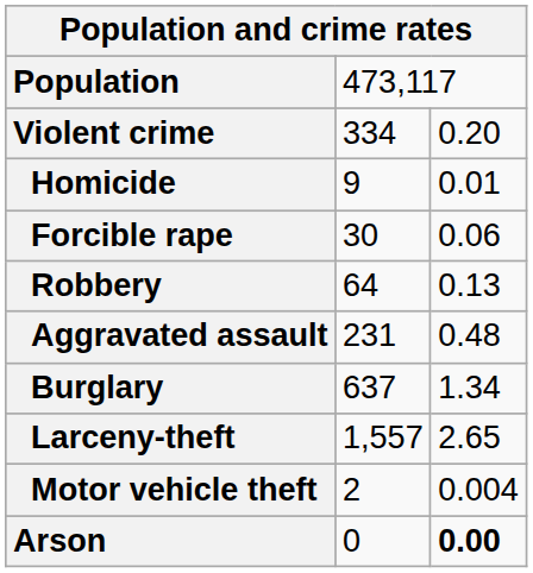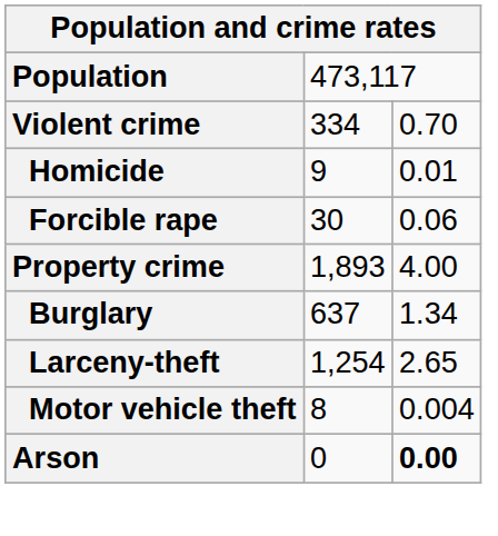 <table class="wikitable collapsible collapsed">
 <tr>
 <th colspan="3">Population and crime rates</th>
 </tr>
 <tr>
 <th scope="row" style="text-align: left;">Population</th>
 <td colspan="2">473,117</td>
 </tr>
 <tr>
 <th scope="row" style="text-align: left;">Violent crime</th>
 <td>334</td>
-<td>0.20</td>
+<td>0.70</td>
 </tr>
 <tr>
 <th scope="row" style="text-align: left;">  Homicide</th>
 <td>9</td>
 <td>0.01</td>
 </tr>
 <tr>
 <th scope="row" style="text-align: left;">  Forcible rape</th>
 <td>30</td>
 <td>0.06</td>
 </tr>
 <tr>
-<th scope="row" style="text-align: left;">  Robbery</th>
-<td>64</td>
-<td>0.13</td>
-</tr>
-<tr>
-<th scope="row" style="text-align: left;">  Aggravated assault</th>
-<td>231</td>
-<td>0.48</td>
+<th scope="row" style="text-align: left;">Property crime</th>
+<td>1,893</td>
+<td>4.00</td>
 </tr>
 <tr>
 <th scope="row" style="text-align: left;">  Burglary</th>
 <td>637</td>
 <td>1.34</td>
 </tr>
 <tr>
 <th scope="row" style="text-align: left;">  Larceny-theft</th>
-<td>1,557</td>
+<td>1,254</td>
 <td>2.65</td>
 </tr>
 <tr>
 <th scope="row" style="text-align: left;">  Motor vehicle theft</th>
-<td>2</td>
+<td>8</td>
 <td>0.004</td>
 </tr>
 <tr>
 <th scope="row" style="text-align: left;">Arson</th>
 <td>0</td>
 <td><strong>0.00</strong></td>
 </tr>
 </table>
